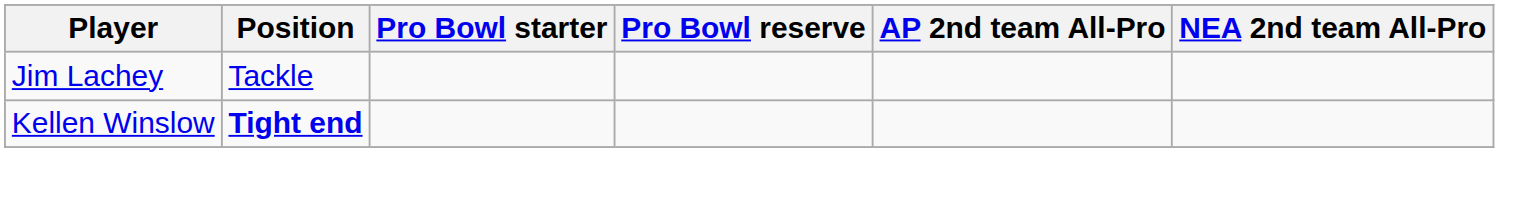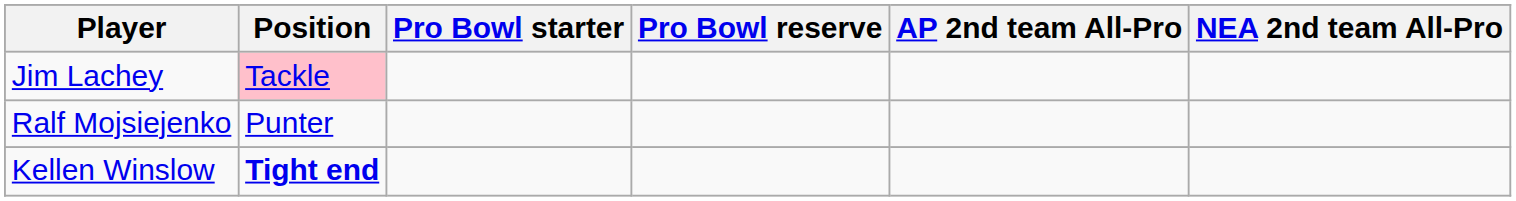 <table class="wikitable">
 <tr>
 <th>Player</th>
 <th>Position</th>
 <th><a href='#'>Pro Bowl</a> starter</th>
 <th><a href='#'>Pro Bowl</a> reserve</th>
 <th><a href='#'>AP</a> 2nd team All-Pro</th>
 <th><a href='#'>NEA</a> 2nd team All-Pro</th>
 </tr>
 <tr>
 <td><a href='#'>Jim Lachey</a></td>
-<td><a href='#'>Tackle</a></td>
+<td style="background: pink;"><a href='#'>Tackle</a></td>
+<td></td>
+<td></td>
+<td></td>
+<td></td>
+</tr>
+<tr>
+<td><a href='#'>Ralf Mojsiejenko</a></td>
+<td><a href='#'>Punter</a></td>
 <td></td>
 <td></td>
 <td></td>
 <td></td>
 </tr>
 <tr>
 <td><a href='#'>Kellen Winslow</a></td>
 <td><strong><a href='#'>Tight end</a></strong></td>
 <td></td>
 <td></td>
 <td></td>
 <td></td>
 </tr>
 </table>
